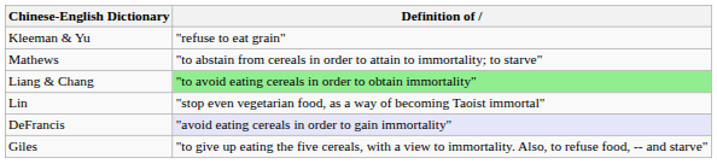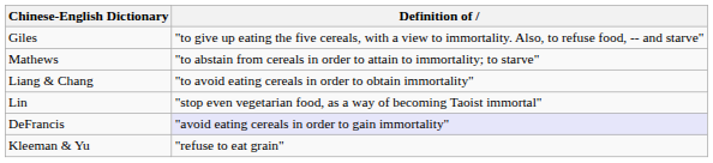 <table class="wikitable">
 <tr>
 <th>Chinese-English Dictionary</th>
 <th>Definition of  / </th>
 </tr>
 <tr>
-<td>Kleeman & Yu</td>
-<td>"refuse to eat grain"</td>
+<td>Giles</td>
+<td>"to give up eating the five cereals, with a view to immortality. Also, to refuse food, -- and starve"</td>
 </tr>
 <tr>
 <td>Mathews</td>
 <td>"to abstain from cereals in order to attain to immortality; to starve"</td>
 </tr>
 <tr>
 <td>Liang & Chang</td>
-<td style="background: lightgreen;">"to avoid eating cereals in order to obtain immortality"</td>
+<td>"to avoid eating cereals in order to obtain immortality"</td>
 </tr>
 <tr>
 <td>Lin</td>
 <td>"stop even vegetarian food, as a way of becoming Taoist immortal"</td>
 </tr>
 <tr>
 <td>DeFrancis</td>
 <td style="background: lavender;">"avoid eating cereals in order to gain immortality"</td>
 </tr>
 <tr>
-<td>Giles</td>
-<td>"to give up eating the five cereals, with a view to immortality. Also, to refuse food, -- and starve"</td>
+<td>Kleeman & Yu</td>
+<td>"refuse to eat grain"</td>
 </tr>
 </table>
